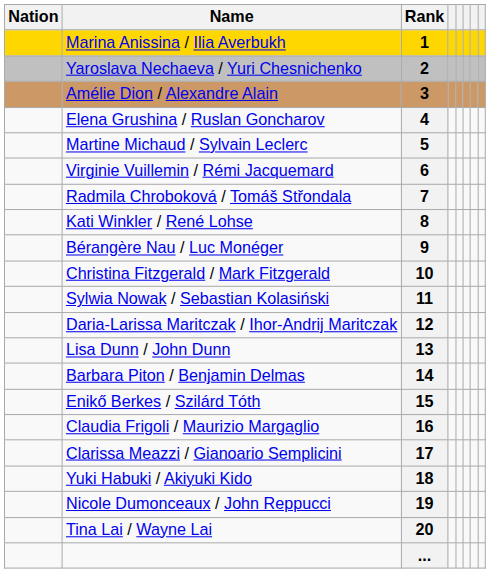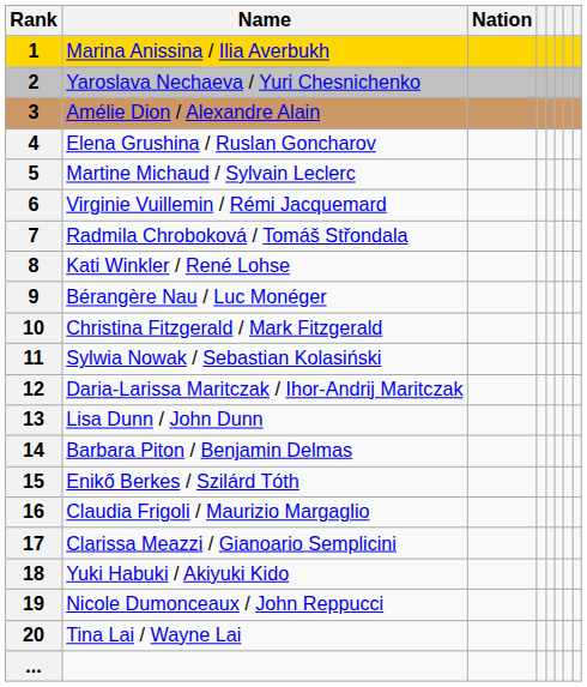 <table class="wikitable sortable">
 <tr>
+<th>Rank</th>
+<th>Name</th>
 <th>Nation</th>
-<th>Name</th>
-<th>Rank</th>
 <th></th>
 <th></th>
 <th></th>
 <th></th>
 <th></th>
 </tr>
 <tr bgcolor=gold>
+<td align=center><strong>1</strong></td>
+<td><a href='#'>Marina Anissina</a> / <a href='#'>Ilia Averbukh</a></td>
 <td></td>
-<td><a href='#'>Marina Anissina</a> / <a href='#'>Ilia Averbukh</a></td>
-<td align=center><strong>1</strong></td>
 <td></td>
 <td></td>
 <td></td>
 <td></td>
 <td></td>
 </tr>
 <tr bgcolor=silver>
+<td align=center><strong>2</strong></td>
+<td><a href='#'>Yaroslava Nechaeva</a> / <a href='#'>Yuri Chesnichenko</a></td>
 <td></td>
-<td><a href='#'>Yaroslava Nechaeva</a> / <a href='#'>Yuri Chesnichenko</a></td>
-<td align=center><strong>2</strong></td>
 <td></td>
 <td></td>
 <td></td>
 <td></td>
 <td></td>
 </tr>
 <tr bgcolor=cc9966>
+<td align=center><strong>3</strong></td>
+<td><a href='#'>Amélie Dion</a> / <a href='#'>Alexandre Alain</a></td>
 <td></td>
-<td><a href='#'>Amélie Dion</a> / <a href='#'>Alexandre Alain</a></td>
-<td align=center><strong>3</strong></td>
 <td></td>
 <td></td>
 <td></td>
 <td></td>
 <td></td>
 </tr>
 <tr>
+<th>4</th>
+<td><a href='#'>Elena Grushina</a> / <a href='#'>Ruslan Goncharov</a></td>
 <td></td>
-<td><a href='#'>Elena Grushina</a> / <a href='#'>Ruslan Goncharov</a></td>
-<th>4</th>
 <td></td>
 <td></td>
 <td></td>
 <td></td>
 <td></td>
 </tr>
 <tr>
+<th>5</th>
+<td><a href='#'>Martine Michaud</a> / <a href='#'>Sylvain Leclerc</a></td>
 <td></td>
-<td><a href='#'>Martine Michaud</a> / <a href='#'>Sylvain Leclerc</a></td>
-<th>5</th>
 <td></td>
 <td></td>
 <td></td>
 <td></td>
 <td></td>
 </tr>
 <tr>
+<th>6</th>
+<td><a href='#'>Virginie Vuillemin</a> / <a href='#'>Rémi Jacquemard</a></td>
 <td></td>
-<td><a href='#'>Virginie Vuillemin</a> / <a href='#'>Rémi Jacquemard</a></td>
-<th>6</th>
 <td></td>
 <td></td>
 <td></td>
 <td></td>
 <td></td>
 </tr>
 <tr>
+<th>7</th>
+<td><a href='#'>Radmila Chroboková</a> / <a href='#'>Tomáš Střondala</a></td>
 <td></td>
-<td><a href='#'>Radmila Chroboková</a> / <a href='#'>Tomáš Střondala</a></td>
-<th>7</th>
 <td></td>
 <td></td>
 <td></td>
 <td></td>
 <td></td>
 </tr>
 <tr>
+<th>8</th>
+<td><a href='#'>Kati Winkler</a> / <a href='#'>René Lohse</a></td>
 <td></td>
-<td><a href='#'>Kati Winkler</a> / <a href='#'>René Lohse</a></td>
-<th>8</th>
 <td></td>
 <td></td>
 <td></td>
 <td></td>
 <td></td>
 </tr>
 <tr>
+<th>9</th>
+<td><a href='#'>Bérangère Nau</a> / <a href='#'>Luc Monéger</a></td>
 <td></td>
-<td><a href='#'>Bérangère Nau</a> / <a href='#'>Luc Monéger</a></td>
-<th>9</th>
 <td></td>
 <td></td>
 <td></td>
 <td></td>
 <td></td>
 </tr>
 <tr>
+<th>10</th>
+<td><a href='#'>Christina Fitzgerald</a> / <a href='#'>Mark Fitzgerald</a></td>
 <td></td>
-<td><a href='#'>Christina Fitzgerald</a> / <a href='#'>Mark Fitzgerald</a></td>
-<th>10</th>
 <td></td>
 <td></td>
 <td></td>
 <td></td>
 <td></td>
 </tr>
 <tr>
+<th>11</th>
+<td><a href='#'>Sylwia Nowak</a> / <a href='#'>Sebastian Kolasiński</a></td>
 <td></td>
-<td><a href='#'>Sylwia Nowak</a> / <a href='#'>Sebastian Kolasiński</a></td>
-<th>11</th>
 <td></td>
 <td></td>
 <td></td>
 <td></td>
 <td></td>
 </tr>
 <tr>
+<th>12</th>
+<td><a href='#'>Daria-Larissa Maritczak</a> / <a href='#'>Ihor-Andrij Maritczak</a></td>
 <td></td>
-<td><a href='#'>Daria-Larissa Maritczak</a> / <a href='#'>Ihor-Andrij Maritczak</a></td>
-<th>12</th>
 <td></td>
 <td></td>
 <td></td>
 <td></td>
 <td></td>
 </tr>
 <tr>
+<th>13</th>
+<td><a href='#'>Lisa Dunn</a> / <a href='#'>John Dunn</a></td>
 <td></td>
-<td><a href='#'>Lisa Dunn</a> / <a href='#'>John Dunn</a></td>
-<th>13</th>
 <td></td>
 <td></td>
 <td></td>
 <td></td>
 <td></td>
 </tr>
 <tr>
+<th>14</th>
+<td><a href='#'>Barbara Piton</a> / <a href='#'>Benjamin Delmas</a></td>
 <td></td>
-<td><a href='#'>Barbara Piton</a> / <a href='#'>Benjamin Delmas</a></td>
-<th>14</th>
 <td></td>
 <td></td>
 <td></td>
 <td></td>
 <td></td>
 </tr>
 <tr>
+<th>15</th>
+<td><a href='#'>Enikő Berkes</a> / <a href='#'>Szilárd Tóth</a></td>
 <td></td>
-<td><a href='#'>Enikő Berkes</a> / <a href='#'>Szilárd Tóth</a></td>
-<th>15</th>
 <td></td>
 <td></td>
 <td></td>
 <td></td>
 <td></td>
 </tr>
 <tr>
+<th>16</th>
+<td><a href='#'>Claudia Frigoli</a> / <a href='#'>Maurizio Margaglio</a></td>
 <td></td>
-<td><a href='#'>Claudia Frigoli</a> / <a href='#'>Maurizio Margaglio</a></td>
-<th>16</th>
 <td></td>
 <td></td>
 <td></td>
 <td></td>
 <td></td>
 </tr>
 <tr>
+<th>17</th>
+<td><a href='#'>Clarissa Meazzi</a> / <a href='#'>Gianoario Semplicini</a></td>
 <td></td>
-<td><a href='#'>Clarissa Meazzi</a> / <a href='#'>Gianoario Semplicini</a></td>
-<th>17</th>
 <td></td>
 <td></td>
 <td></td>
 <td></td>
 <td></td>
 </tr>
 <tr>
+<th>18</th>
+<td><a href='#'>Yuki Habuki</a> / <a href='#'>Akiyuki Kido</a></td>
 <td></td>
-<td><a href='#'>Yuki Habuki</a> / <a href='#'>Akiyuki Kido</a></td>
-<th>18</th>
 <td></td>
 <td></td>
 <td></td>
 <td></td>
 <td></td>
 </tr>
 <tr>
+<th>19</th>
+<td><a href='#'>Nicole Dumonceaux</a> / <a href='#'>John Reppucci</a></td>
 <td></td>
-<td><a href='#'>Nicole Dumonceaux</a> / <a href='#'>John Reppucci</a></td>
-<th>19</th>
 <td></td>
 <td></td>
 <td></td>
 <td></td>
 <td></td>
 </tr>
 <tr>
+<th>20</th>
+<td><a href='#'>Tina Lai</a> / <a href='#'>Wayne Lai</a></td>
 <td></td>
-<td><a href='#'>Tina Lai</a> / <a href='#'>Wayne Lai</a></td>
-<th>20</th>
 <td></td>
 <td></td>
 <td></td>
 <td></td>
 <td></td>
 </tr>
 <tr>
+<th>...</th>
 <td></td>
 <td></td>
-<th>...</th>
 <td></td>
 <td></td>
 <td></td>
 <td></td>
 <td></td>
 </tr>
 </table>
